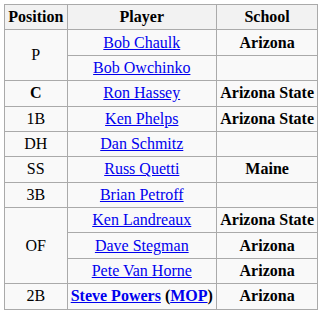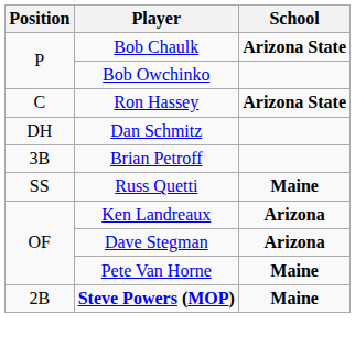 <table class="wikitable" style=text-align:center>
 <tr>
 <th>Position</th>
 <th>Player</th>
 <th>School</th>
 </tr>
 <tr>
 <td rowspan=2>P</td>
 <td><a href='#'>Bob Chaulk</a></td>
-<td style=><strong>Arizona</strong></td>
+<td style=><strong>Arizona State</strong></td>
 </tr>
 <tr>
 <td><a href='#'>Bob Owchinko</a></td>
 <td style=></td>
 </tr>
 <tr>
-<td><strong>C</strong></td>
+<td>C</td>
 <td><a href='#'>Ron Hassey</a></td>
-<td style=><strong>Arizona State</strong></td>
-</tr>
-<tr>
-<td>1B</td>
-<td><a href='#'>Ken Phelps</a></td>
 <td style=><strong>Arizona State</strong></td>
 </tr>
 <tr>
 <td>DH</td>
 <td><a href='#'>Dan Schmitz</a></td>
 <td style=></td>
 </tr>
 <tr>
+<td>3B</td>
+<td><a href='#'>Brian Petroff</a></td>
+<td style=></td>
+</tr>
+<tr>
 <td>SS</td>
 <td><a href='#'>Russ Quetti</a></td>
 <td style=><strong>Maine</strong></td>
 </tr>
 <tr>
-<td>3B</td>
-<td><a href='#'>Brian Petroff</a></td>
-<td style=></td>
-</tr>
-<tr>
 <td rowspan=3>OF</td>
 <td><a href='#'>Ken Landreaux</a></td>
-<td style=><strong>Arizona State</strong></td>
+<td style=><strong>Arizona</strong></td>
 </tr>
 <tr>
 <td><a href='#'>Dave Stegman</a></td>
 <td style=><strong>Arizona</strong></td>
 </tr>
 <tr>
 <td><a href='#'>Pete Van Horne</a></td>
-<td style=><strong>Arizona</strong></td>
+<td style=><strong>Maine</strong></td>
 </tr>
 <tr>
 <td>2B</td>
 <td><strong><a href='#'>Steve Powers</a> (<a href='#'>MOP</a>)</strong></td>
-<td style=><strong>Arizona</strong></td>
+<td style=><strong>Maine</strong></td>
 </tr>
 </table>
